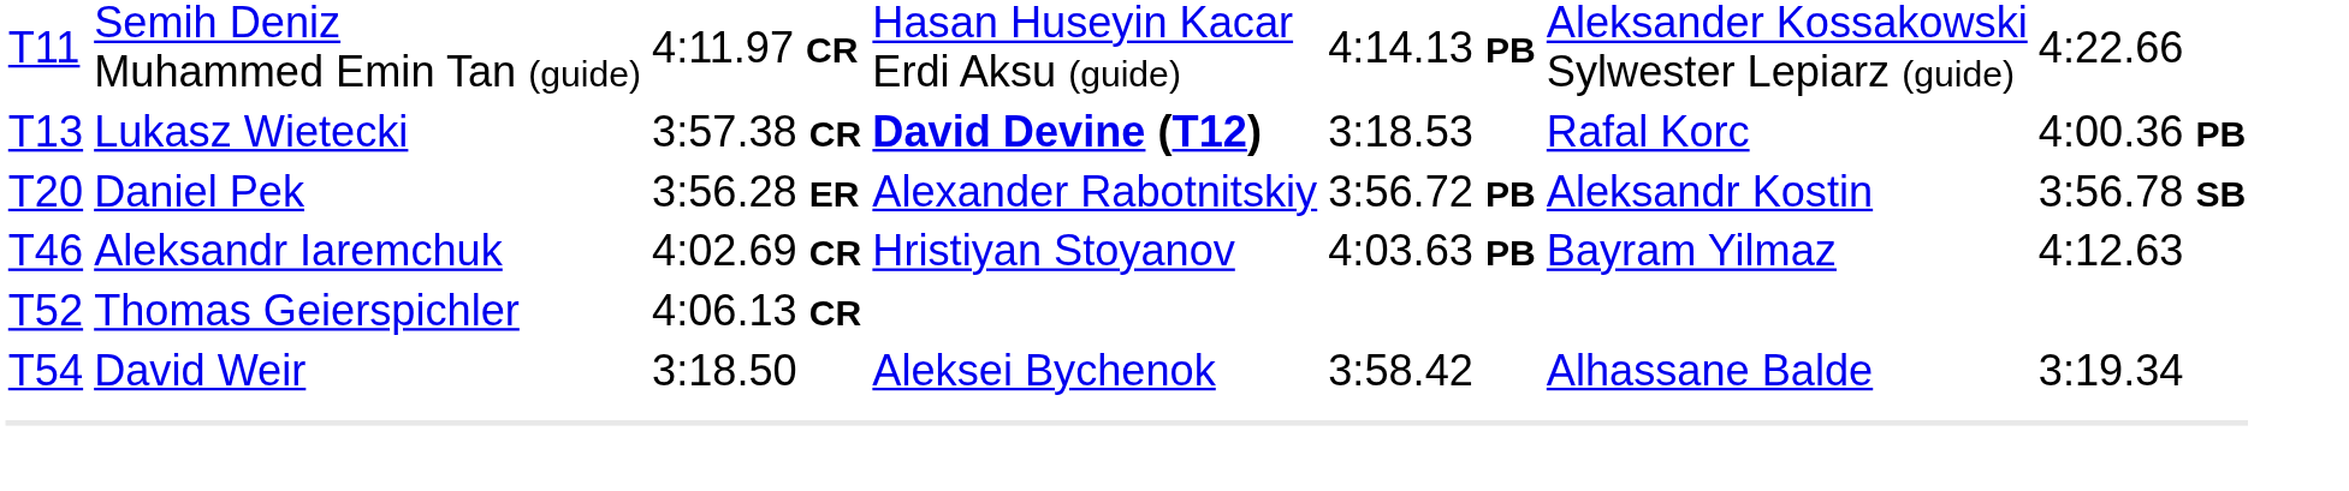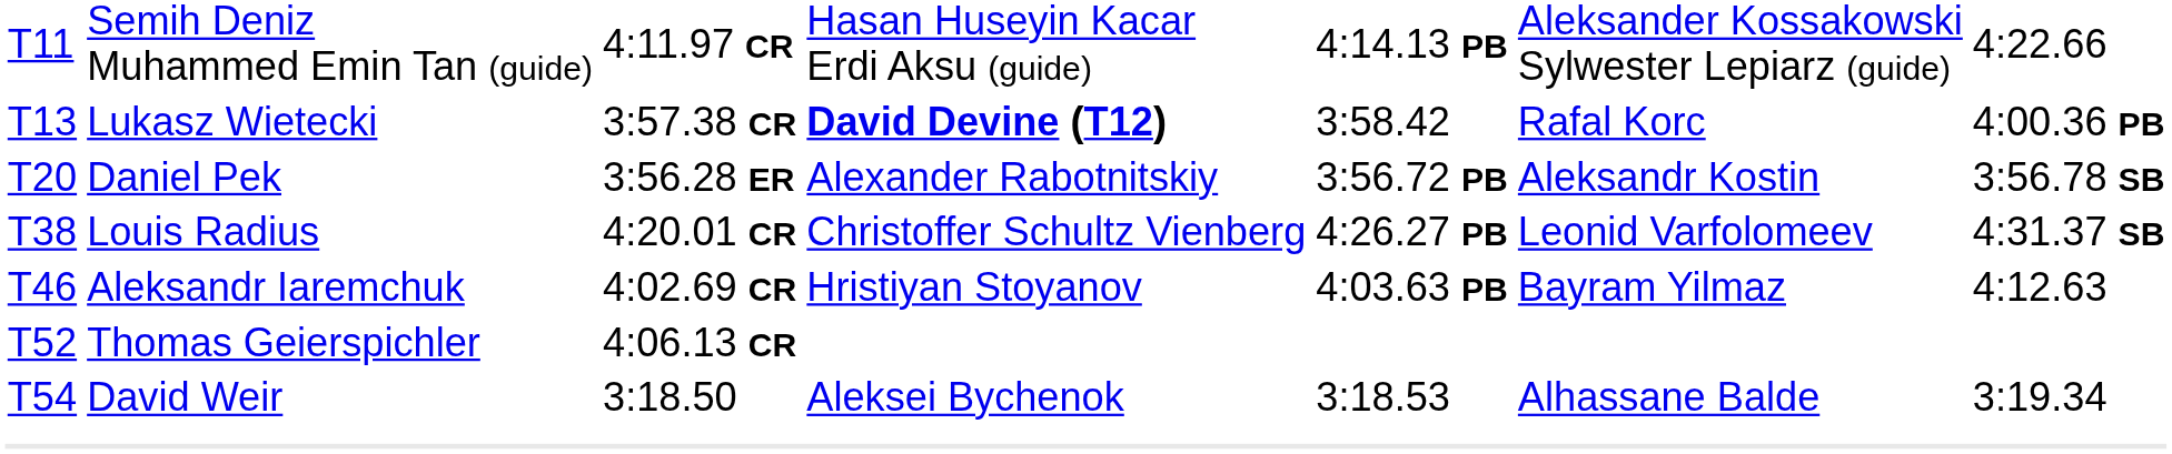 <table>
 <tr>
 <td><a href='#'>T11</a></td>
 <td><a href='#'>Semih Deniz</a><br> Muhammed Emin Tan <small>(guide)</small><br></td>
 <td>4:11.97 <small><strong>CR</strong></small></td>
 <td><a href='#'>Hasan Huseyin Kacar</a><br>Erdi Aksu <small>(guide)</small><br></td>
 <td>4:14.13 <small><strong>PB</strong></small></td>
 <td><a href='#'>Aleksander Kossakowski</a><br>Sylwester Lepiarz <small>(guide)</small><br></td>
 <td>4:22.66</td>
 </tr>
 <tr>
 <td><a href='#'>T13</a></td>
 <td><a href='#'>Lukasz Wietecki</a><br></td>
 <td>3:57.38 <small><strong>CR</strong></small></td>
 <td><strong><a href='#'>David Devine</a> (<a href='#'>T12</a>)<br></strong></td>
-<td>3:18.53</td>
+<td>3:58.42</td>
 <td><a href='#'>Rafal Korc</a><br></td>
 <td>4:00.36 <small><strong>PB</strong></small></td>
 </tr>
 <tr>
 <td><a href='#'>T20</a></td>
 <td><a href='#'>Daniel Pek</a><br></td>
 <td>3:56.28 <small><strong>ER</strong></small></td>
 <td><a href='#'>Alexander Rabotnitskiy</a><br></td>
 <td>3:56.72 <small><strong>PB</strong></small></td>
 <td><a href='#'>Aleksandr Kostin</a><br></td>
 <td>3:56.78 <small><strong>SB</strong></small></td>
+</tr>
+<tr>
+<td><a href='#'>T38</a></td>
+<td><a href='#'>Louis Radius</a><br></td>
+<td>4:20.01 <small><strong>CR</strong></small></td>
+<td><a href='#'>Christoffer Schultz Vienberg</a><br></td>
+<td>4:26.27 <small><strong>PB</strong></small></td>
+<td><a href='#'>Leonid Varfolomeev</a><br></td>
+<td>4:31.37 <small><strong>SB</strong></small></td>
 </tr>
 <tr>
 <td><a href='#'>T46</a></td>
 <td><a href='#'>Aleksandr Iaremchuk</a><br></td>
 <td>4:02.69 <small><strong>CR</strong></small></td>
 <td><a href='#'>Hristiyan Stoyanov</a><br></td>
 <td>4:03.63 <small><strong>PB</strong></small></td>
 <td><a href='#'>Bayram Yilmaz</a><br></td>
 <td>4:12.63</td>
 </tr>
 <tr>
 <td><a href='#'>T52</a></td>
 <td><a href='#'>Thomas Geierspichler</a><br></td>
 <td>4:06.13 <small><strong>CR</strong></small></td>
 <td></td>
 <td></td>
 <td></td>
 <td></td>
 </tr>
 <tr>
 <td><a href='#'>T54</a></td>
 <td><a href='#'>David Weir</a><br></td>
 <td>3:18.50</td>
 <td><a href='#'>Aleksei Bychenok</a><br></td>
-<td>3:58.42</td>
+<td>3:18.53</td>
 <td><a href='#'>Alhassane Balde</a><br></td>
 <td>3:19.34</td>
 </tr>
 <tr>
 <td colspan=7></td>
 </tr>
 <tr>
 </tr>
 <tr bgcolor= e8e8e8>
 <td colspan=7></td>
 </tr>
 </table>
